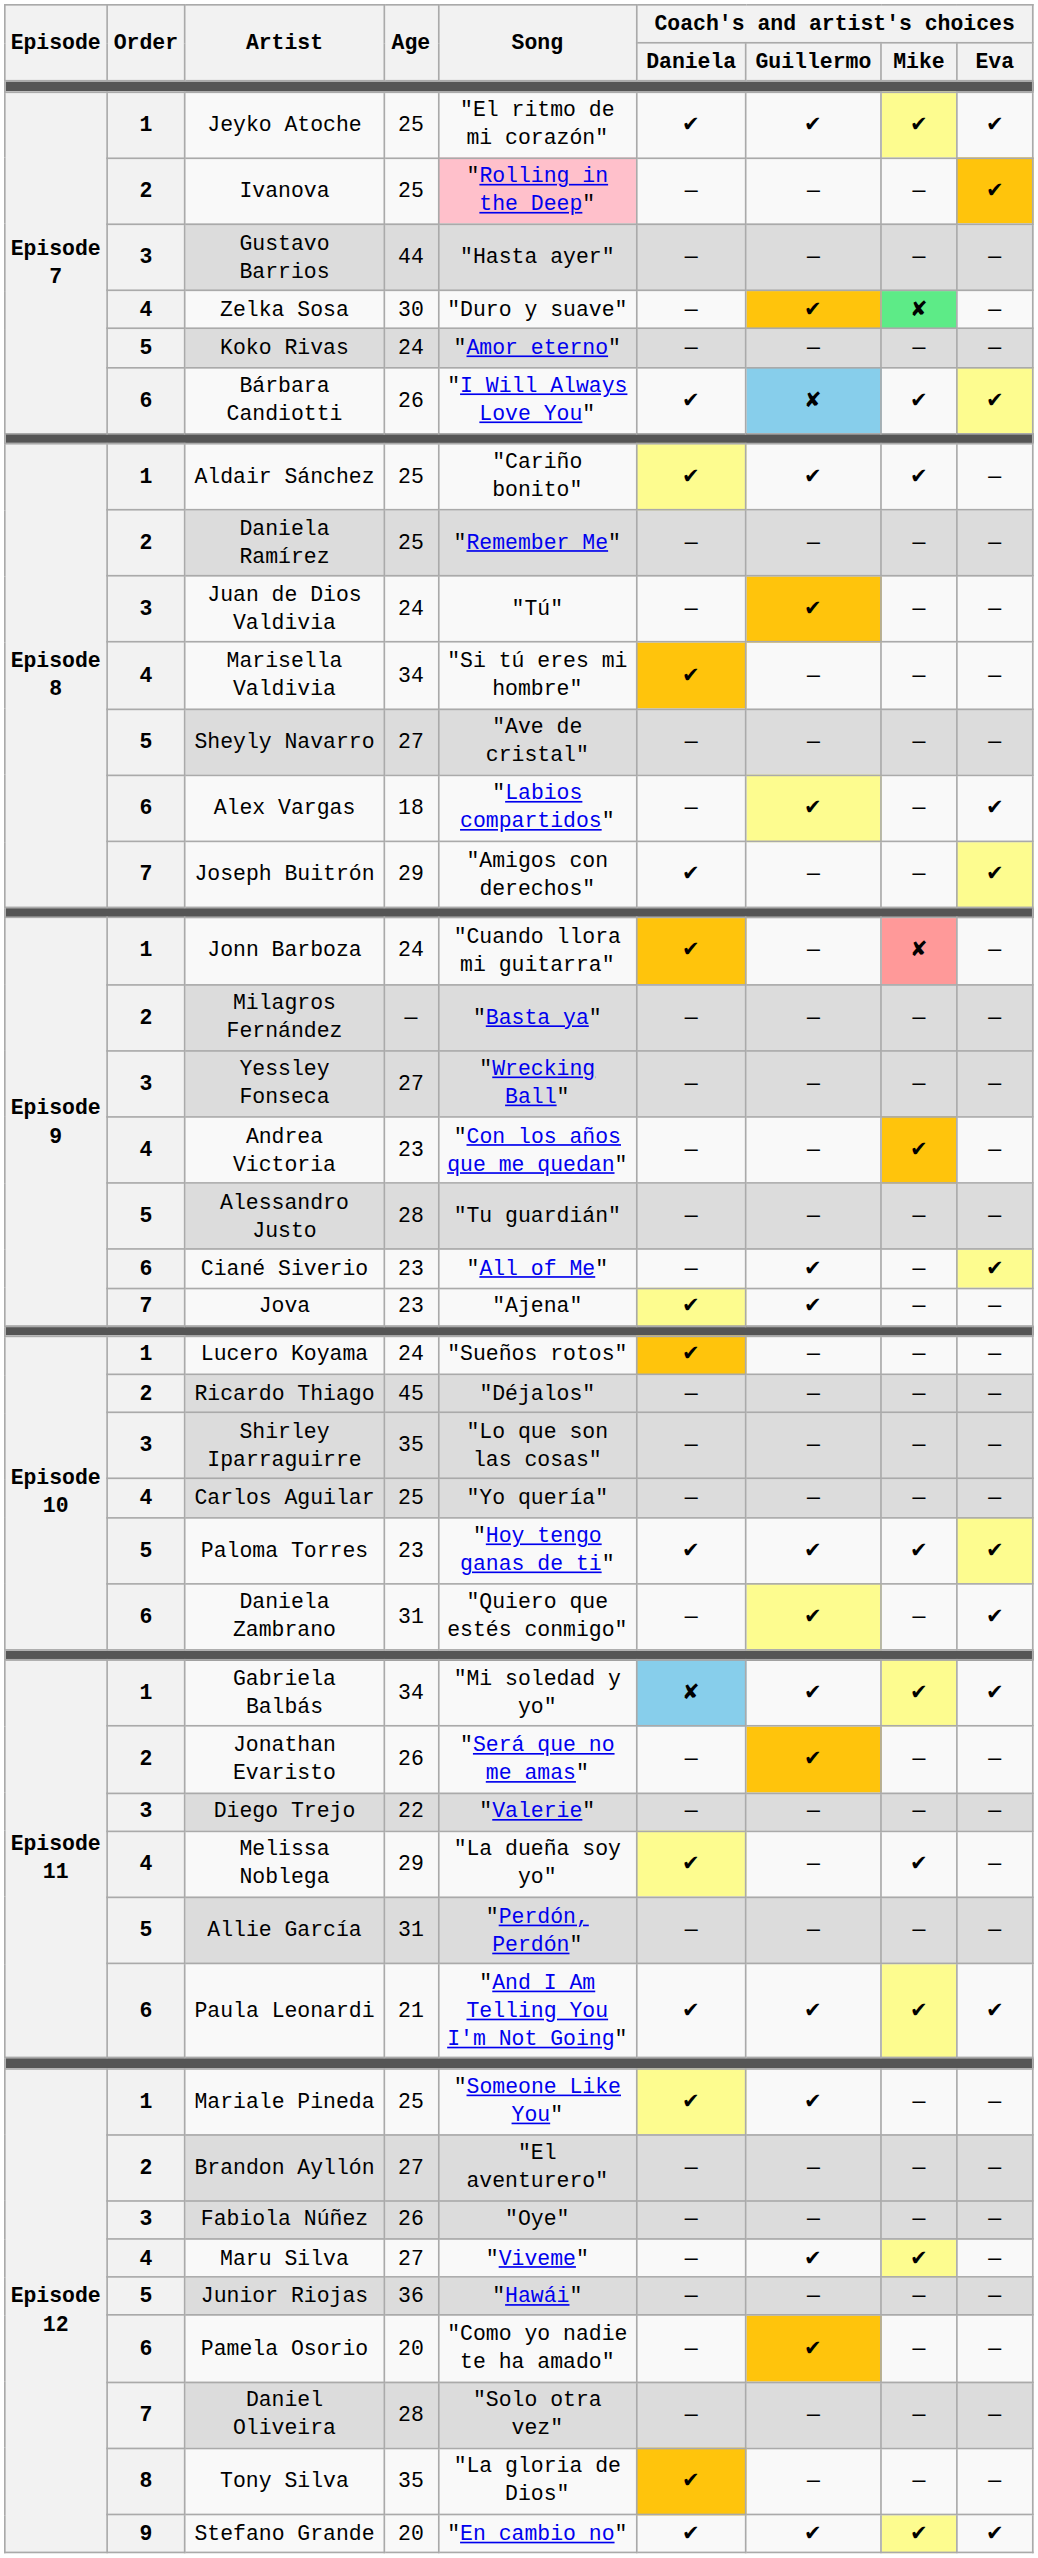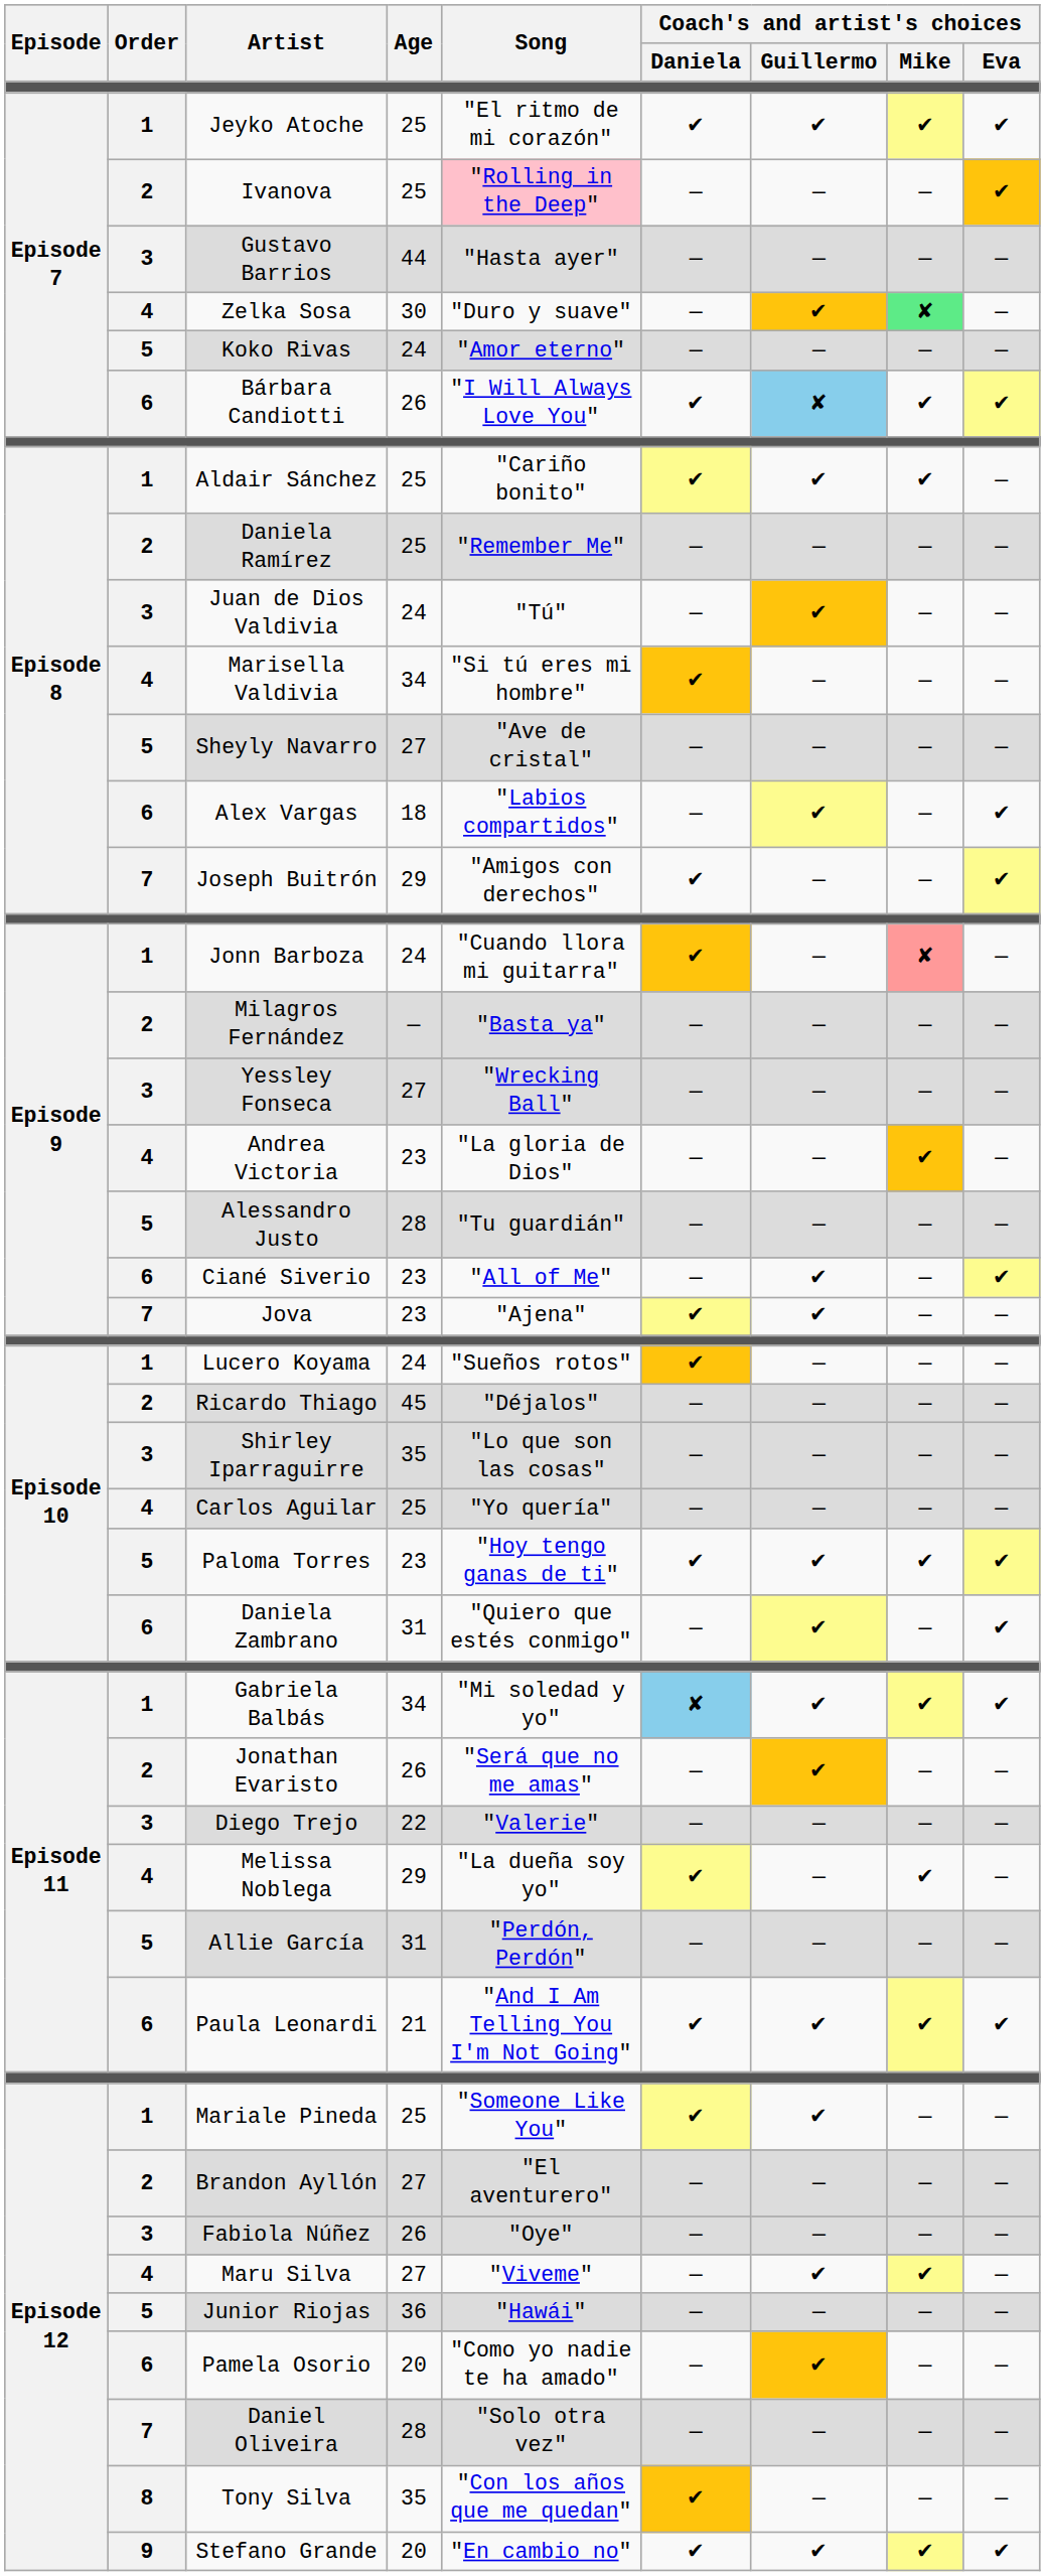 <table class="wikitable" style="text-align:center; line-height:17px; width:100%">
 <tr>
 <th rowspan="2" scope="col" style="width:01%">Episode</th>
 <th rowspan="2" scope="col" style="width:03%">Order</th>
 <th rowspan="2" scope="col" style="width:17%">Artist</th>
 <th rowspan="2" scope="col" style="width:04%">Age</th>
 <th rowspan="2" scope="col" style="width:17%">Song</th>
 <th colspan="4" scope="col" style="width:24%">Coach's and artist's choices</th>
 </tr>
 <tr>
 <th style="width:6.5%">Daniela</th>
 <th style="width:6.5%">Guillermo</th>
 <th style="width:6.5%">Mike</th>
 <th style="width:6.5%">Eva</th>
 </tr>
 <tr>
 <td colspan="12" style="background:#555"></td>
 </tr>
 <tr>
 <th scope="row" rowspan="6">Episode 7<br></th>
 <th>1</th>
 <td>Jeyko Atoche</td>
 <td>25</td>
 <td>"El ritmo de mi corazón"</td>
 <td>✔</td>
 <td>✔</td>
 <td style="background:#fdfc8f">✔</td>
 <td>✔</td>
 </tr>
 <tr>
 <th>2</th>
 <td>Ivanova</td>
 <td>25</td>
 <td style="background: pink;">"<a href='#'>Rolling in the Deep</a>"</td>
 <td>—</td>
 <td>—</td>
 <td>—</td>
 <td style="background:#ffc40c">✔</td>
 </tr>
 <tr style="background:#dcdcdc">
 <th>3</th>
 <td>Gustavo Barrios</td>
 <td>44</td>
 <td>"Hasta ayer"</td>
 <td>—</td>
 <td>—</td>
 <td>—</td>
 <td>—</td>
 </tr>
 <tr>
 <th>4</th>
 <td>Zelka Sosa</td>
 <td>30</td>
 <td>"Duro y suave"</td>
 <td>—</td>
 <td style="background:#ffc40c">✔</td>
 <td style="background:#5deb87">✘</td>
 <td>—</td>
 </tr>
 <tr style="background:#dcdcdc">
 <th>5</th>
 <td>Koko Rivas</td>
 <td>24</td>
 <td>"<a href='#'>Amor eterno</a>"</td>
 <td>—</td>
 <td>—</td>
 <td>—</td>
 <td>—</td>
 </tr>
 <tr>
 <th>6</th>
 <td>Bárbara Candiotti</td>
 <td>26</td>
 <td>"<a href='#'>I Will Always Love You</a>"</td>
 <td>✔</td>
 <td style="background:#87ceeb">✘</td>
 <td>✔</td>
 <td style="background:#fdfc8f">✔</td>
 </tr>
 <tr>
 <td colspan="12" style="background:#555"></td>
 </tr>
 <tr>
 <th scope="row" rowspan="7">Episode 8<br></th>
 <th>1</th>
 <td>Aldair Sánchez</td>
 <td>25</td>
 <td>"Cariño bonito"</td>
 <td style="background:#fdfc8f">✔</td>
 <td>✔</td>
 <td>✔</td>
 <td>—</td>
 </tr>
 <tr style="background:#dcdcdc">
 <th>2</th>
 <td>Daniela Ramírez</td>
 <td>25</td>
 <td>"<a href='#'>Remember Me</a>"</td>
 <td>—</td>
 <td>—</td>
 <td>—</td>
 <td>—</td>
 </tr>
 <tr>
 <th>3</th>
 <td>Juan de Dios Valdivia</td>
 <td>24</td>
 <td>"Tú"</td>
 <td>—</td>
 <td style="background:#ffc40c">✔</td>
 <td>—</td>
 <td>—</td>
 </tr>
 <tr>
 <th>4</th>
 <td>Marisella Valdivia</td>
 <td>34</td>
 <td>"Si tú eres mi hombre"</td>
 <td style="background:#ffc40c">✔</td>
 <td>—</td>
 <td>—</td>
 <td>—</td>
 </tr>
 <tr style="background:#dcdcdc">
 <th>5</th>
 <td>Sheyly Navarro</td>
 <td>27</td>
 <td>"Ave de cristal"</td>
 <td>—</td>
 <td>—</td>
 <td>—</td>
 <td>—</td>
 </tr>
 <tr>
 <th>6</th>
 <td>Alex Vargas</td>
 <td>18</td>
 <td>"<a href='#'>Labios compartidos</a>"</td>
 <td>—</td>
 <td style="background:#fdfc8f">✔</td>
 <td>—</td>
 <td>✔</td>
 </tr>
 <tr>
 <th>7</th>
 <td>Joseph Buitrón</td>
 <td>29</td>
 <td>"Amigos con derechos"</td>
 <td>✔</td>
 <td>—</td>
 <td>—</td>
 <td style="background:#fdfc8f">✔</td>
 </tr>
 <tr>
 <td colspan="12" style="background:#555"></td>
 </tr>
 <tr>
 <th scope="row" rowspan="7">Episode 9<br></th>
 <th>1</th>
 <td>Jonn Barboza</td>
 <td>24</td>
 <td>"Cuando llora mi guitarra"</td>
 <td style="background:#ffc40c">✔</td>
 <td>—</td>
 <td style="background:#ff9999">✘</td>
 <td>—</td>
 </tr>
 <tr style="background:#dcdcdc">
 <th>2</th>
 <td>Milagros Fernández</td>
 <td>—</td>
 <td>"<a href='#'>Basta ya</a>"</td>
 <td>—</td>
 <td>—</td>
 <td>—</td>
 <td>—</td>
 </tr>
 <tr style="background:#dcdcdc">
 <th>3</th>
 <td>Yessley Fonseca</td>
 <td>27</td>
 <td>"<a href='#'>Wrecking Ball</a>"</td>
 <td>—</td>
 <td>—</td>
 <td>—</td>
 <td>—</td>
 </tr>
 <tr>
 <th>4</th>
 <td>Andrea Victoria</td>
 <td>23</td>
-<td>"<a href='#'>Con los años que me quedan</a>"</td>
+<td>"La gloria de Dios"</td>
 <td>—</td>
 <td>—</td>
 <td style="background:#ffc40c">✔</td>
 <td>—</td>
 </tr>
 <tr style="background:#dcdcdc">
 <th>5</th>
 <td>Alessandro Justo</td>
 <td>28</td>
 <td>"Tu guardián"</td>
 <td>—</td>
 <td>—</td>
 <td>—</td>
 <td>—</td>
 </tr>
 <tr>
 <th>6</th>
 <td>Ciané Siverio</td>
 <td>23</td>
 <td>"<a href='#'>All of Me</a>"</td>
 <td>—</td>
 <td>✔</td>
 <td>—</td>
 <td style="background:#fdfc8f">✔</td>
 </tr>
 <tr>
 <th>7</th>
 <td>Jova</td>
 <td>23</td>
 <td>"Ajena"</td>
 <td style="background:#fdfc8f">✔</td>
 <td>✔</td>
 <td>—</td>
 <td>—</td>
 </tr>
 <tr>
 <td colspan="12" style="background:#555"></td>
 </tr>
 <tr>
 <th scope="row" rowspan="6">Episode 10<br></th>
 <th>1</th>
 <td>Lucero Koyama</td>
 <td>24</td>
 <td>"Sueños rotos"</td>
 <td style="background:#ffc40c">✔</td>
 <td>—</td>
 <td>—</td>
 <td>—</td>
 </tr>
 <tr style="background:#dcdcdc">
 <th>2</th>
 <td>Ricardo Thiago</td>
 <td>45</td>
 <td>"Déjalos"</td>
 <td>—</td>
 <td>—</td>
 <td>—</td>
 <td>—</td>
 </tr>
 <tr style="background:#dcdcdc">
 <th>3</th>
 <td>Shirley Iparraguirre</td>
 <td>35</td>
 <td>"Lo que son las cosas"</td>
 <td>—</td>
 <td>—</td>
 <td>—</td>
 <td>—</td>
 </tr>
 <tr style="background:#dcdcdc">
 <th>4</th>
 <td>Carlos Aguilar</td>
 <td>25</td>
 <td>"Yo quería"</td>
 <td>—</td>
 <td>—</td>
 <td>—</td>
 <td>—</td>
 </tr>
 <tr>
 <th>5</th>
 <td>Paloma Torres</td>
 <td>23</td>
 <td>"<a href='#'>Hoy tengo ganas de ti</a>"</td>
 <td>✔</td>
 <td>✔</td>
 <td>✔</td>
 <td style="background:#fdfc8f">✔</td>
 </tr>
 <tr>
 <th>6</th>
 <td>Daniela Zambrano</td>
 <td>31</td>
 <td>"Quiero que estés conmigo"</td>
 <td>—</td>
 <td style="background:#fdfc8f">✔</td>
 <td>—</td>
 <td>✔</td>
 </tr>
 <tr>
 <td colspan="12" style="background:#555"></td>
 </tr>
 <tr>
 <th scope="row" rowspan="6">Episode 11<br></th>
 <th>1</th>
 <td>Gabriela Balbás</td>
 <td>34</td>
 <td>"Mi soledad y yo"</td>
 <td style="background:#87ceeb">✘</td>
 <td>✔</td>
 <td style="background:#fdfc8f">✔</td>
 <td>✔</td>
 </tr>
 <tr>
 <th>2</th>
 <td>Jonathan Evaristo</td>
 <td>26</td>
 <td>"<a href='#'>Será que no me amas</a>"</td>
 <td>—</td>
 <td style="background:#ffc40c">✔</td>
 <td>—</td>
 <td>—</td>
 </tr>
 <tr style="background:#dcdcdc">
 <th>3</th>
 <td>Diego Trejo</td>
 <td>22</td>
 <td>"<a href='#'>Valerie</a>"</td>
 <td>—</td>
 <td>—</td>
 <td>—</td>
 <td>—</td>
 </tr>
 <tr>
 <th>4</th>
 <td>Melissa Noblega</td>
 <td>29</td>
 <td>"La dueña soy yo"</td>
 <td style="background:#fdfc8f">✔</td>
 <td>—</td>
 <td>✔</td>
 <td>—</td>
 </tr>
 <tr style="background:#dcdcdc">
 <th>5</th>
 <td>Allie García</td>
 <td>31</td>
 <td>"<a href='#'>Perdón, Perdón</a>"</td>
 <td>—</td>
 <td>—</td>
 <td>—</td>
 <td>—</td>
 </tr>
 <tr>
 <th>6</th>
 <td>Paula Leonardi</td>
 <td>21</td>
 <td>"<a href='#'>And I Am Telling You I'm Not Going</a>"</td>
 <td>✔</td>
 <td>✔</td>
 <td style="background:#fdfc8f">✔</td>
 <td>✔</td>
 </tr>
 <tr>
 <td colspan="12" style="background:#555"></td>
 </tr>
 <tr>
 <th scope="row" rowspan="9">Episode 12<br></th>
 <th>1</th>
 <td>Mariale Pineda</td>
 <td>25</td>
 <td>"<a href='#'>Someone Like You</a>"</td>
 <td style="background:#fdfc8f">✔</td>
 <td>✔</td>
 <td>—</td>
 <td>—</td>
 </tr>
 <tr style="background:#dcdcdc">
 <th>2</th>
 <td>Brandon Ayllón</td>
 <td>27</td>
 <td>"El aventurero"</td>
 <td>—</td>
 <td>—</td>
 <td>—</td>
 <td>—</td>
 </tr>
 <tr style="background:#dcdcdc">
 <th>3</th>
 <td>Fabiola Núñez</td>
 <td>26</td>
 <td>"Oye"</td>
 <td>—</td>
 <td>—</td>
 <td>—</td>
 <td>—</td>
 </tr>
 <tr>
 <th>4</th>
 <td>Maru Silva</td>
 <td>27</td>
 <td>"<a href='#'>Viveme</a>"</td>
 <td>—</td>
 <td>✔</td>
 <td style="background:#fdfc8f">✔</td>
 <td>—</td>
 </tr>
 <tr style="background:#dcdcdc">
 <th>5</th>
 <td>Junior Riojas</td>
 <td>36</td>
 <td>"<a href='#'>Hawái</a>"</td>
 <td>—</td>
 <td>—</td>
 <td>—</td>
 <td>—</td>
 </tr>
 <tr>
 <th>6</th>
 <td>Pamela Osorio</td>
 <td>20</td>
 <td>"Como yo nadie te ha amado"</td>
 <td>—</td>
 <td style="background:#ffc40c">✔</td>
 <td>—</td>
 <td>—</td>
 </tr>
 <tr style="background:#dcdcdc">
 <th>7</th>
 <td>Daniel Oliveira</td>
 <td>28</td>
 <td>"Solo otra vez"</td>
 <td>—</td>
 <td>—</td>
 <td>—</td>
 <td>—</td>
 </tr>
 <tr>
 <th>8</th>
 <td>Tony Silva</td>
 <td>35</td>
-<td>"La gloria de Dios"</td>
+<td>"<a href='#'>Con los años que me quedan</a>"</td>
 <td style="background:#ffc40c">✔</td>
 <td>—</td>
 <td>—</td>
 <td>—</td>
 </tr>
 <tr>
 <th>9</th>
 <td>Stefano Grande</td>
 <td>20</td>
 <td>"<a href='#'>En cambio no</a>"</td>
 <td>✔</td>
 <td>✔</td>
 <td style="background:#fdfc8f">✔</td>
 <td>✔</td>
 </tr>
 </table>
